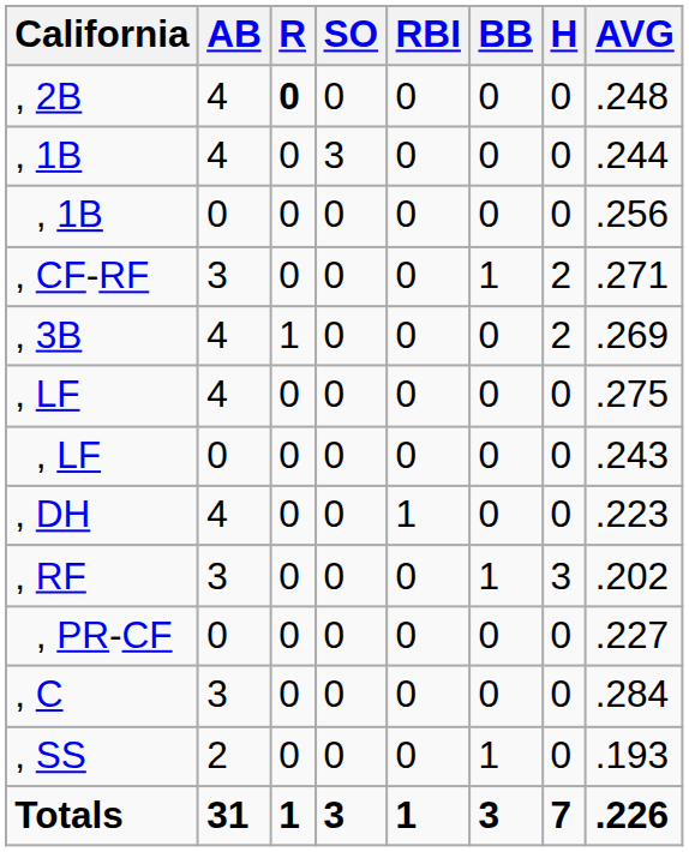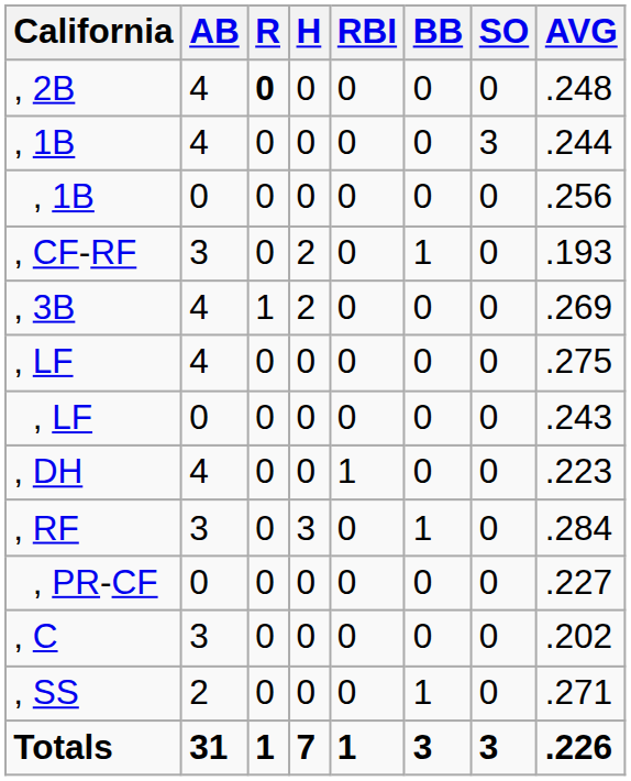 <table class="wikitable sortable">
 <tr>
 <th>California</th>
 <th><a href='#'>AB</a></th>
 <th><a href='#'>R</a></th>
-<th><a href='#'>SO</a></th>
+<th><a href='#'>H</a></th>
 <th><a href='#'>RBI</a></th>
 <th><a href='#'>BB</a></th>
-<th><a href='#'>H</a></th>
+<th><a href='#'>SO</a></th>
 <th><a href='#'>AVG</a></th>
 </tr>
 <tr>
 <td>, <a href='#'>2B</a></td>
 <td>4</td>
 <td><strong>0</strong></td>
 <td>0</td>
 <td>0</td>
 <td>0</td>
 <td>0</td>
 <td>.248</td>
 </tr>
 <tr>
 <td>, <a href='#'>1B</a></td>
 <td>4</td>
 <td>0</td>
-<td>3</td>
 <td>0</td>
 <td>0</td>
 <td>0</td>
+<td>3</td>
 <td>.244</td>
 </tr>
 <tr>
 <td>  , <a href='#'>1B</a></td>
 <td>0</td>
 <td>0</td>
 <td>0</td>
 <td>0</td>
 <td>0</td>
 <td>0</td>
 <td>.256</td>
 </tr>
 <tr>
 <td>, <a href='#'>CF</a>-<a href='#'>RF</a></td>
 <td>3</td>
 <td>0</td>
-<td>0</td>
+<td>2</td>
 <td>0</td>
 <td>1</td>
-<td>2</td>
-<td>.271</td>
+<td>0</td>
+<td>.193</td>
 </tr>
 <tr>
 <td>, <a href='#'>3B</a></td>
 <td>4</td>
 <td>1</td>
+<td>2</td>
 <td>0</td>
 <td>0</td>
 <td>0</td>
-<td>2</td>
 <td>.269</td>
 </tr>
 <tr>
 <td>, <a href='#'>LF</a></td>
 <td>4</td>
 <td>0</td>
 <td>0</td>
 <td>0</td>
 <td>0</td>
 <td>0</td>
 <td>.275</td>
 </tr>
 <tr>
 <td>  , <a href='#'>LF</a></td>
 <td>0</td>
 <td>0</td>
 <td>0</td>
 <td>0</td>
 <td>0</td>
 <td>0</td>
 <td>.243</td>
 </tr>
 <tr>
 <td>, <a href='#'>DH</a></td>
 <td>4</td>
 <td>0</td>
 <td>0</td>
 <td>1</td>
 <td>0</td>
 <td>0</td>
 <td>.223</td>
 </tr>
 <tr>
 <td>, <a href='#'>RF</a></td>
 <td>3</td>
 <td>0</td>
-<td>0</td>
+<td>3</td>
 <td>0</td>
 <td>1</td>
-<td>3</td>
-<td>.202</td>
+<td>0</td>
+<td>.284</td>
 </tr>
 <tr>
 <td>  , <a href='#'>PR</a>-<a href='#'>CF</a></td>
 <td>0</td>
 <td>0</td>
 <td>0</td>
 <td>0</td>
 <td>0</td>
 <td>0</td>
 <td>.227</td>
 </tr>
 <tr>
 <td>, <a href='#'>C</a></td>
 <td>3</td>
 <td>0</td>
 <td>0</td>
 <td>0</td>
 <td>0</td>
 <td>0</td>
-<td>.284</td>
+<td>.202</td>
 </tr>
 <tr>
 <td>, <a href='#'>SS</a></td>
 <td>2</td>
 <td>0</td>
 <td>0</td>
 <td>0</td>
 <td>1</td>
 <td>0</td>
-<td>.193</td>
+<td>.271</td>
 </tr>
 <tr class="sortbottom">
 <td><strong>Totals</strong></td>
 <td><strong>31</strong></td>
 <td><strong>1</strong></td>
-<td><strong>3</strong></td>
+<td><strong>7</strong></td>
 <td><strong>1</strong></td>
 <td><strong>3</strong></td>
-<td><strong>7</strong></td>
+<td><strong>3</strong></td>
 <td><strong>.226</strong></td>
 </tr>
 </table>
